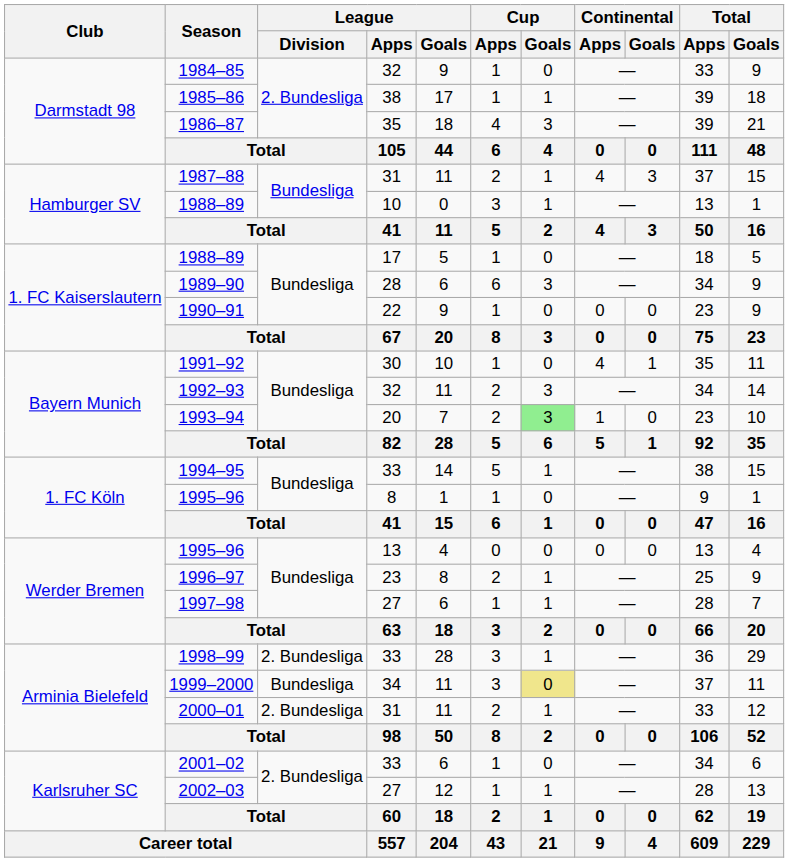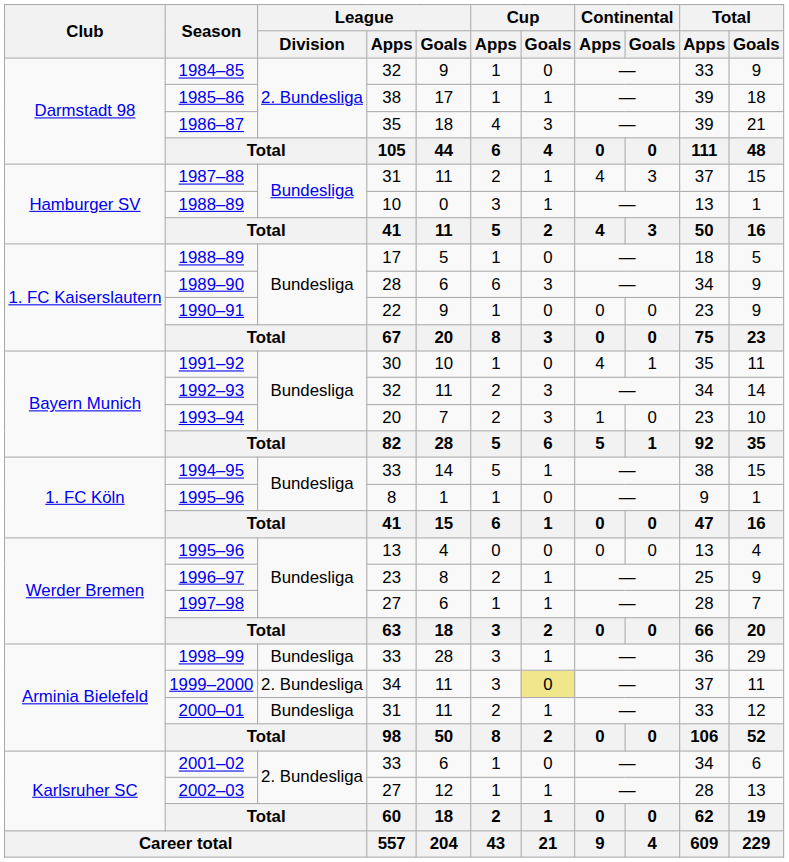 <table class="wikitable" style="text-align:center">
 <tr>
 <th rowspan="2">Club</th>
 <th rowspan="2">Season</th>
 <th colspan="3">League</th>
 <th colspan="2">Cup</th>
 <th colspan="2">Continental</th>
 <th colspan="2">Total</th>
 </tr>
 <tr>
 <th>Division</th>
 <th>Apps</th>
 <th>Goals</th>
 <th>Apps</th>
 <th>Goals</th>
 <th>Apps</th>
 <th>Goals</th>
 <th>Apps</th>
 <th>Goals</th>
 </tr>
 <tr>
 <td rowspan="4"><a href='#'>Darmstadt 98</a></td>
 <td><a href='#'>1984–85</a></td>
 <td rowspan="3"><a href='#'>2. Bundesliga</a></td>
 <td>32</td>
 <td>9</td>
 <td>1</td>
 <td>0</td>
 <td Colspan="2">—</td>
 <td>33</td>
 <td>9</td>
 </tr>
 <tr>
 <td><a href='#'>1985–86</a></td>
 <td>38</td>
 <td>17</td>
 <td>1</td>
 <td>1</td>
 <td Colspan="2">—</td>
 <td>39</td>
 <td>18</td>
 </tr>
 <tr>
 <td><a href='#'>1986–87</a></td>
 <td>35</td>
 <td>18</td>
 <td>4</td>
 <td>3</td>
 <td Colspan="2">—</td>
 <td>39</td>
 <td>21</td>
 </tr>
 <tr>
 <th colspan="2">Total</th>
 <th>105</th>
 <th>44</th>
 <th>6</th>
 <th>4</th>
 <th>0</th>
 <th>0</th>
 <th>111</th>
 <th>48</th>
 </tr>
 <tr>
 <td rowspan="3"><a href='#'>Hamburger SV</a></td>
 <td><a href='#'>1987–88</a></td>
 <td rowspan="2"><a href='#'>Bundesliga</a></td>
 <td>31</td>
 <td>11</td>
 <td>2</td>
 <td>1</td>
 <td>4</td>
 <td>3</td>
 <td>37</td>
 <td>15</td>
 </tr>
 <tr>
 <td><a href='#'>1988–89</a></td>
 <td>10</td>
 <td>0</td>
 <td>3</td>
 <td>1</td>
 <td Colspan="2">—</td>
 <td>13</td>
 <td>1</td>
 </tr>
 <tr>
 <th colspan="2">Total</th>
 <th>41</th>
 <th>11</th>
 <th>5</th>
 <th>2</th>
 <th>4</th>
 <th>3</th>
 <th>50</th>
 <th>16</th>
 </tr>
 <tr>
 <td rowspan="4"><a href='#'>1. FC Kaiserslautern</a></td>
 <td><a href='#'>1988–89</a></td>
 <td rowspan="3">Bundesliga</td>
 <td>17</td>
 <td>5</td>
 <td>1</td>
 <td>0</td>
 <td Colspan="2">—</td>
 <td>18</td>
 <td>5</td>
 </tr>
 <tr>
 <td><a href='#'>1989–90</a></td>
 <td>28</td>
 <td>6</td>
 <td>6</td>
 <td>3</td>
 <td Colspan="2">—</td>
 <td>34</td>
 <td>9</td>
 </tr>
 <tr>
 <td><a href='#'>1990–91</a></td>
 <td>22</td>
 <td>9</td>
 <td>1</td>
 <td>0</td>
 <td>0</td>
 <td>0</td>
 <td>23</td>
 <td>9</td>
 </tr>
 <tr>
 <th colspan="2">Total</th>
 <th>67</th>
 <th>20</th>
 <th>8</th>
 <th>3</th>
 <th>0</th>
 <th>0</th>
 <th>75</th>
 <th>23</th>
 </tr>
 <tr>
 <td rowspan="4"><a href='#'>Bayern Munich</a></td>
 <td><a href='#'>1991–92</a></td>
 <td rowspan="3">Bundesliga</td>
 <td>30</td>
 <td>10</td>
 <td>1</td>
 <td>0</td>
 <td>4</td>
 <td>1</td>
 <td>35</td>
 <td>11</td>
 </tr>
 <tr>
 <td><a href='#'>1992–93</a></td>
 <td>32</td>
 <td>11</td>
 <td>2</td>
 <td>3</td>
 <td Colspan="2">—</td>
 <td>34</td>
 <td>14</td>
 </tr>
 <tr>
 <td><a href='#'>1993–94</a></td>
 <td>20</td>
 <td>7</td>
 <td>2</td>
-<td style="background: lightgreen;">3</td>
+<td>3</td>
 <td>1</td>
 <td>0</td>
 <td>23</td>
 <td>10</td>
 </tr>
 <tr>
 <th colspan="2">Total</th>
 <th>82</th>
 <th>28</th>
 <th>5</th>
 <th>6</th>
 <th>5</th>
 <th>1</th>
 <th>92</th>
 <th>35</th>
 </tr>
 <tr>
 <td rowspan="3"><a href='#'>1. FC Köln</a></td>
 <td><a href='#'>1994–95</a></td>
 <td rowspan="2">Bundesliga</td>
 <td>33</td>
 <td>14</td>
 <td>5</td>
 <td>1</td>
 <td Colspan="2">—</td>
 <td>38</td>
 <td>15</td>
 </tr>
 <tr>
 <td><a href='#'>1995–96</a></td>
 <td>8</td>
 <td>1</td>
 <td>1</td>
 <td>0</td>
 <td Colspan="2">—</td>
 <td>9</td>
 <td>1</td>
 </tr>
 <tr>
 <th colspan="2">Total</th>
 <th>41</th>
 <th>15</th>
 <th>6</th>
 <th>1</th>
 <th>0</th>
 <th>0</th>
 <th>47</th>
 <th>16</th>
 </tr>
 <tr>
 <td rowspan="4"><a href='#'>Werder Bremen</a></td>
 <td><a href='#'>1995–96</a></td>
 <td rowspan="3">Bundesliga</td>
 <td>13</td>
 <td>4</td>
 <td>0</td>
 <td>0</td>
 <td>0</td>
 <td>0</td>
 <td>13</td>
 <td>4</td>
 </tr>
 <tr>
 <td><a href='#'>1996–97</a></td>
 <td>23</td>
 <td>8</td>
 <td>2</td>
 <td>1</td>
 <td Colspan="2">—</td>
 <td>25</td>
 <td>9</td>
 </tr>
 <tr>
 <td><a href='#'>1997–98</a></td>
 <td>27</td>
 <td>6</td>
 <td>1</td>
 <td>1</td>
 <td Colspan="2">—</td>
 <td>28</td>
 <td>7</td>
 </tr>
 <tr>
 <th colspan="2">Total</th>
 <th>63</th>
 <th>18</th>
 <th>3</th>
 <th>2</th>
 <th>0</th>
 <th>0</th>
 <th>66</th>
 <th>20</th>
 </tr>
 <tr>
 <td rowspan="4"><a href='#'>Arminia Bielefeld</a></td>
 <td><a href='#'>1998–99</a></td>
-<td>2. Bundesliga</td>
+<td>Bundesliga</td>
 <td>33</td>
 <td>28</td>
 <td>3</td>
 <td>1</td>
 <td Colspan="2">—</td>
 <td>36</td>
 <td>29</td>
 </tr>
 <tr>
 <td><a href='#'>1999–2000</a></td>
-<td>Bundesliga</td>
+<td>2. Bundesliga</td>
 <td>34</td>
 <td>11</td>
 <td>3</td>
 <td style="background: khaki;">0</td>
 <td Colspan="2">—</td>
 <td>37</td>
 <td>11</td>
 </tr>
 <tr>
 <td><a href='#'>2000–01</a></td>
-<td>2. Bundesliga</td>
+<td>Bundesliga</td>
 <td>31</td>
 <td>11</td>
 <td>2</td>
 <td>1</td>
 <td Colspan="2">—</td>
 <td>33</td>
 <td>12</td>
 </tr>
 <tr>
 <th colspan="2">Total</th>
 <th>98</th>
 <th>50</th>
 <th>8</th>
 <th>2</th>
 <th>0</th>
 <th>0</th>
 <th>106</th>
 <th>52</th>
 </tr>
 <tr>
 <td rowspan="3"><a href='#'>Karlsruher SC</a></td>
 <td><a href='#'>2001–02</a></td>
 <td rowspan="2">2. Bundesliga</td>
 <td>33</td>
 <td>6</td>
 <td>1</td>
 <td>0</td>
 <td Colspan="2">—</td>
 <td>34</td>
 <td>6</td>
 </tr>
 <tr>
 <td><a href='#'>2002–03</a></td>
 <td>27</td>
 <td>12</td>
 <td>1</td>
 <td>1</td>
 <td Colspan="2">—</td>
 <td>28</td>
 <td>13</td>
 </tr>
 <tr>
 <th colspan="2">Total</th>
 <th>60</th>
 <th>18</th>
 <th>2</th>
 <th>1</th>
 <th>0</th>
 <th>0</th>
 <th>62</th>
 <th>19</th>
 </tr>
 <tr>
 <th colspan="3">Career total</th>
 <th>557</th>
 <th>204</th>
 <th>43</th>
 <th>21</th>
 <th>9</th>
 <th>4</th>
 <th>609</th>
 <th>229</th>
 </tr>
 </table>
